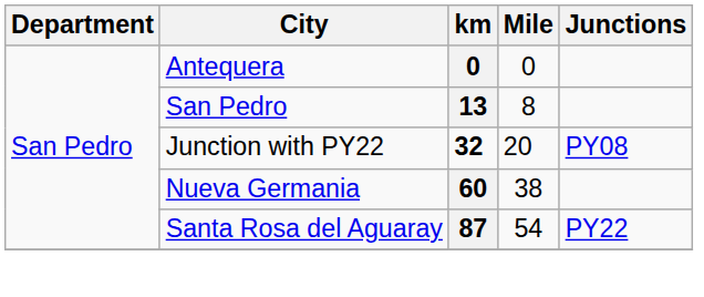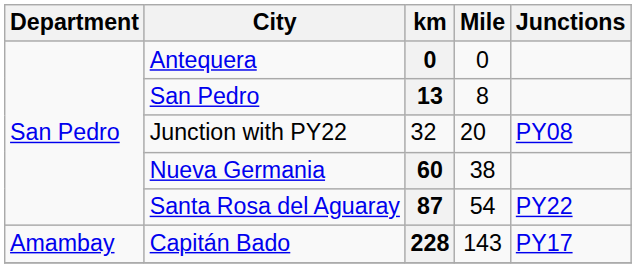 <table class="wikitable plainrowheaders">
 <tr>
 <th scope="col">Department</th>
 <th scope="col">City</th>
 <th scope="col">km</th>
 <th scope="col">Mile</th>
 <th scope="col">Junctions</th>
 </tr>
 <tr>
 <td rowspan="5"><a href='#'>San Pedro</a></td>
 <td><a href='#'>Antequera</a></td>
 <th scope="row" align=center>0</th>
 <td align=center>0</td>
 <td></td>
 </tr>
 <tr>
 <td><a href='#'>San Pedro</a></td>
 <th scope="row" align=center>13</th>
 <td align=center>8</td>
 <td></td>
 </tr>
 <tr>
 <td>Junction with PY22</td>
-<td><strong>32</strong></td>
+<td>32</td>
 <td>20</td>
 <td> <a href='#'>PY08</a></td>
 </tr>
 <tr>
 <td><a href='#'>Nueva Germania</a></td>
 <th scope="row" align=center>60</th>
 <td align=center>38</td>
 <td></td>
 </tr>
 <tr>
 <td><a href='#'>Santa Rosa del Aguaray</a></td>
 <th scope="row" align=center>87</th>
 <td align=center>54</td>
 <td> <a href='#'>PY22</a></td>
 </tr>
 <tr>
+<td><a href='#'>Amambay</a></td>
+<td><a href='#'>Capitán Bado</a></td>
+<th scope="row" align=center>228</th>
+<td align=center>143</td>
+<td> <a href='#'>PY17</a></td>
+</tr>
+<tr>
 </tr>
 </table>
